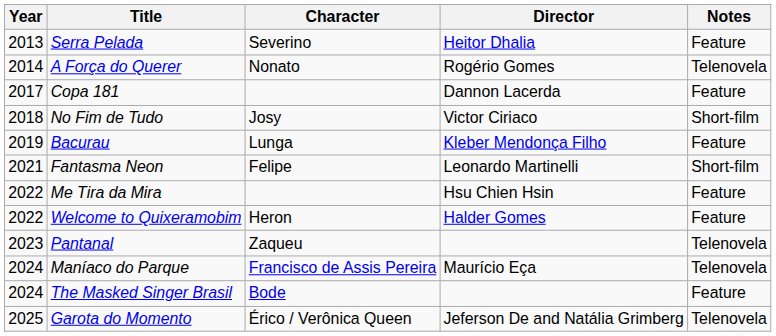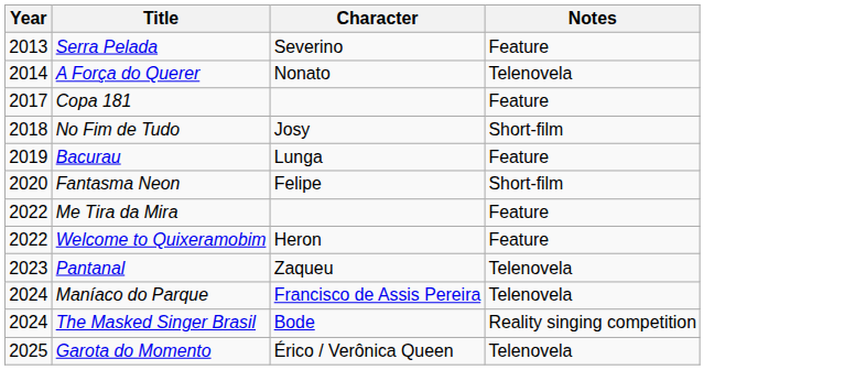 <table class="wikitable">
 <tr>
 <th>Year</th>
 <th>Title</th>
 <th>Character</th>
-<th>Director</th>
 <th>Notes</th>
 </tr>
 <tr>
 <td>2013</td>
 <td><em><a href='#'>Serra Pelada</a></em></td>
 <td>Severino</td>
-<td><a href='#'>Heitor Dhalia</a></td>
 <td>Feature</td>
 </tr>
 <tr>
 <td>2014</td>
 <td><em><a href='#'>A Força do Querer</a></em></td>
 <td>Nonato</td>
-<td>Rogério Gomes</td>
 <td>Telenovela</td>
 </tr>
 <tr>
 <td>2017</td>
 <td><em>Copa 181</em></td>
 <td></td>
-<td>Dannon Lacerda</td>
 <td>Feature</td>
 </tr>
 <tr>
 <td>2018</td>
 <td><em>No Fim de Tudo </em></td>
 <td>Josy</td>
-<td>Victor Ciriaco</td>
 <td>Short-film</td>
 </tr>
 <tr>
 <td>2019</td>
 <td><em><a href='#'>Bacurau</a></em></td>
 <td>Lunga</td>
-<td><a href='#'>Kleber Mendonça Filho</a></td>
 <td>Feature</td>
 </tr>
 <tr>
-<td>2021</td>
+<td>2020</td>
 <td><em>Fantasma Neon</em></td>
 <td>Felipe</td>
-<td>Leonardo Martinelli</td>
 <td>Short-film</td>
 </tr>
 <tr>
 <td>2022</td>
 <td><em>Me Tira da Mira</em></td>
 <td></td>
-<td>Hsu Chien Hsin</td>
 <td>Feature</td>
 </tr>
 <tr>
 <td>2022</td>
 <td><em><a href='#'>Welcome to Quixeramobim</a></em></td>
 <td>Heron</td>
-<td><a href='#'>Halder Gomes</a></td>
 <td>Feature</td>
 </tr>
 <tr>
 <td>2023</td>
 <td><em><a href='#'>Pantanal</a></em></td>
 <td>Zaqueu</td>
-<td></td>
 <td>Telenovela</td>
 </tr>
 <tr>
 <td>2024</td>
 <td><em>Maníaco do Parque</em></td>
 <td><a href='#'>Francisco de Assis Pereira</a></td>
-<td>Maurício Eça</td>
 <td>Telenovela</td>
 </tr>
 <tr>
 <td>2024</td>
 <td><em><a href='#'>The Masked Singer Brasil</a></em></td>
 <td><a href='#'>Bode</a></td>
-<td></td>
-<td>Feature</td>
+<td>Reality singing competition</td>
 </tr>
 <tr>
 <td>2025</td>
 <td><em><a href='#'>Garota do Momento</a></em></td>
 <td>Érico / Verônica Queen</td>
-<td>Jeferson De and Natália Grimberg</td>
 <td>Telenovela</td>
 </tr>
 </table>
